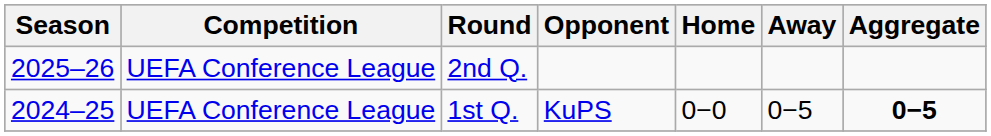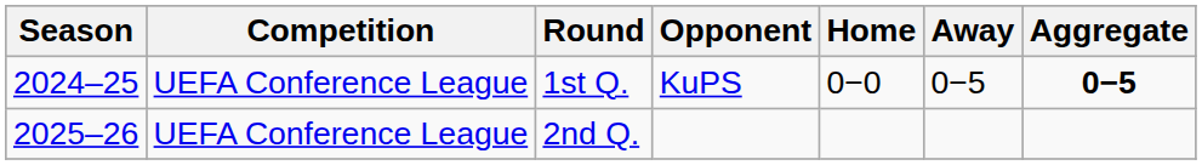 <table class="wikitable" style="text-align:left">
 <tr>
 <th>Season</th>
 <th>Competition</th>
 <th>Round</th>
 <th>Opponent</th>
 <th>Home</th>
 <th>Away</th>
 <th>Aggregate</th>
 </tr>
 <tr>
+<td><a href='#'>2024–25</a></td>
+<td><a href='#'>UEFA Conference League</a></td>
+<td><a href='#'>1st Q.</a></td>
+<td> <a href='#'>KuPS</a></td>
+<td>0−0</td>
+<td>0−5</td>
+<td style="text-align:center;"><strong>0−5</strong></td>
+</tr>
+<tr>
 <td><a href='#'>2025–26</a></td>
 <td><a href='#'>UEFA Conference League</a></td>
 <td><a href='#'>2nd Q.</a></td>
 <td></td>
 <td></td>
 <td></td>
 <td></td>
 </tr>
-<tr>
-<td><a href='#'>2024–25</a></td>
-<td><a href='#'>UEFA Conference League</a></td>
-<td><a href='#'>1st Q.</a></td>
-<td> <a href='#'>KuPS</a></td>
-<td>0−0</td>
-<td>0−5</td>
-<td style="text-align:center;"><strong>0−5</strong></td>
-</tr>
 </table>
